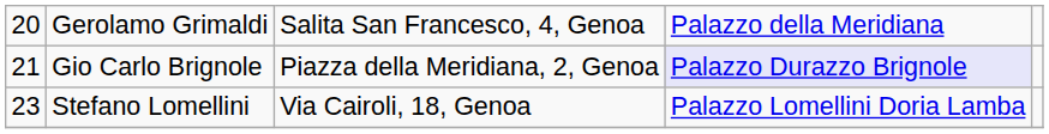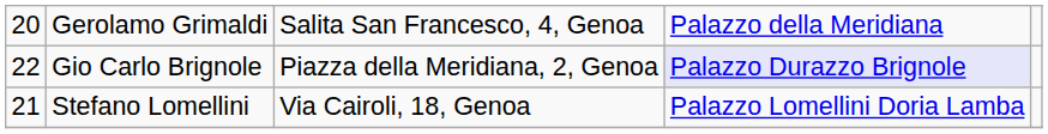 <table class="wikitable">
 <tr>
 <td>20</td>
 <td>Gerolamo Grimaldi</td>
 <td>Salita San Francesco, 4, Genoa</td>
 <td><a href='#'>Palazzo della Meridiana</a></td>
 <td></td>
 </tr>
 <tr>
-<td>21</td>
+<td>22</td>
 <td>Gio Carlo Brignole</td>
 <td>Piazza della Meridiana, 2, Genoa</td>
 <td style="background: lavender;"><a href='#'>Palazzo Durazzo Brignole</a></td>
 <td></td>
 </tr>
 <tr>
-<td>23</td>
+<td>21</td>
 <td>Stefano Lomellini</td>
 <td>Via Cairoli, 18, Genoa</td>
 <td><a href='#'>Palazzo Lomellini Doria Lamba</a></td>
 <td></td>
 </tr>
 <tr>
 </tr>
 </table>
